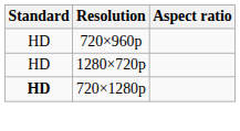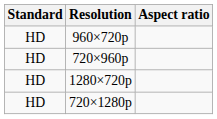 <table class="wikitable" style="text-align:center;">
 <tr>
 <th>Standard</th>
 <th>Resolution</th>
 <th>Aspect ratio</th>
+</tr>
+<tr>
+<td>HD</td>
+<td>960×720p</td>
+<td></td>
 </tr>
 <tr>
 <td>HD</td>
 <td>720×960p</td>
 <td></td>
 </tr>
 <tr>
 <td>HD</td>
 <td>1280×720p</td>
 <td></td>
 </tr>
 <tr>
-<td><strong>HD</strong></td>
+<td>HD</td>
 <td>720×1280p</td>
 <td></td>
 </tr>
 </table>
